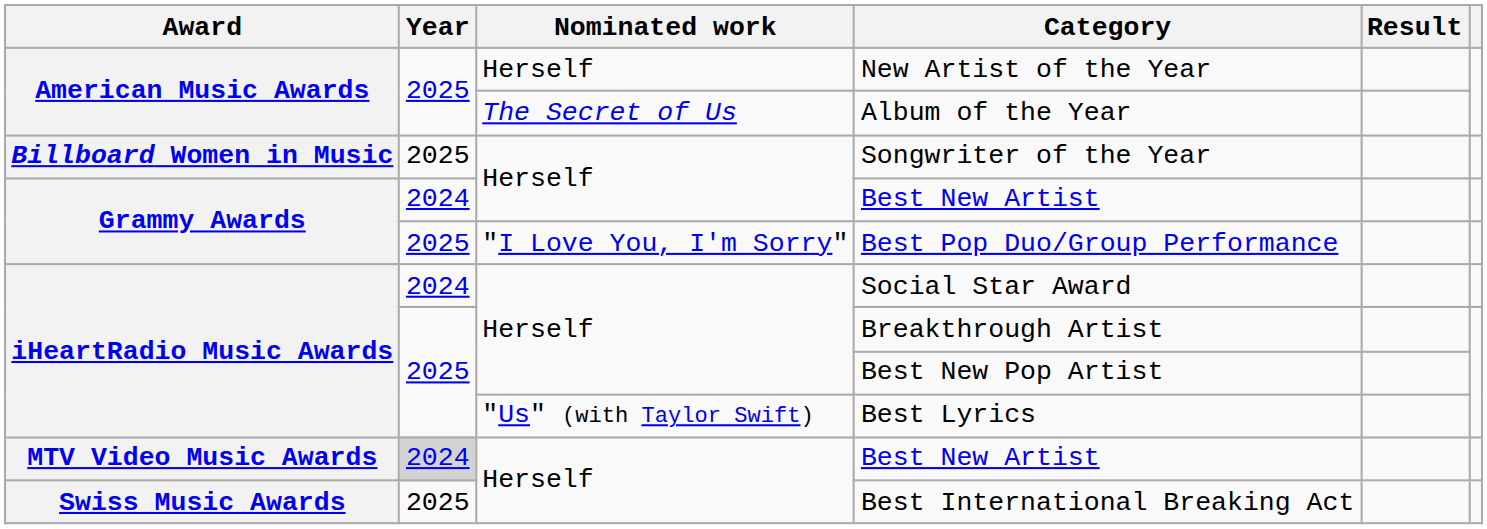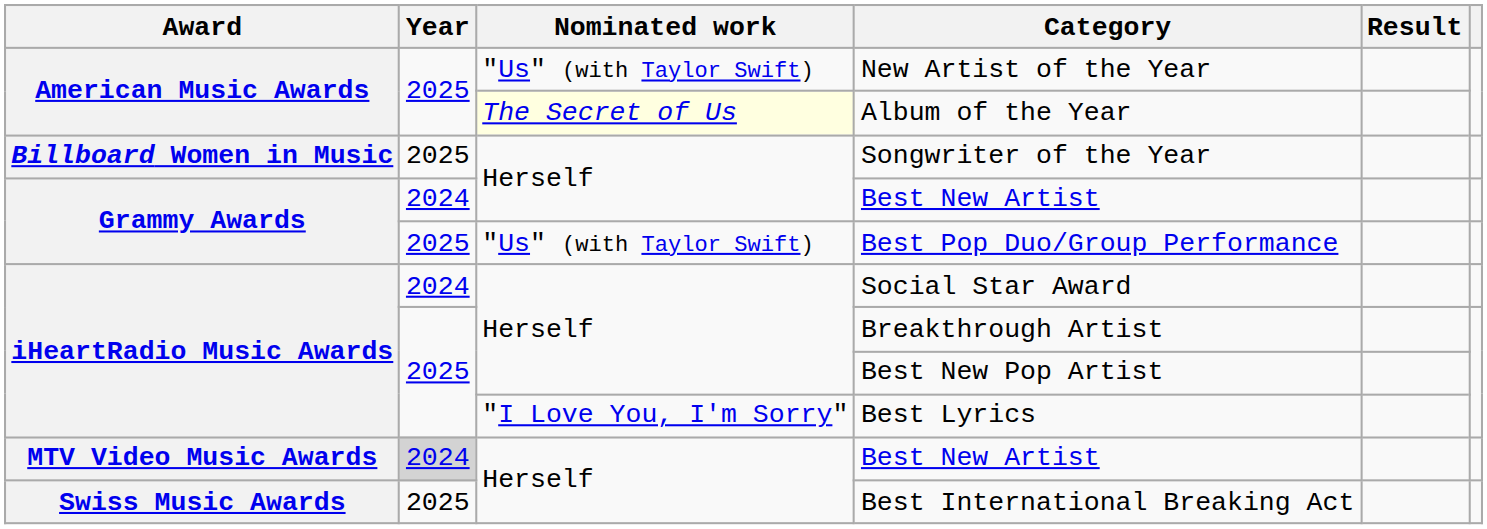 <table class="wikitable sortable plainrowheaders">
 <tr>
 <th scope="col">Award</th>
 <th scope="col">Year</th>
 <th scope="col">Nominated work</th>
 <th scope="col">Category</th>
 <th scope="col">Result</th>
 <th scope="col" class="unsortable"></th>
 </tr>
 <tr>
 <th rowspan="2" scope="row"><a href='#'>American Music Awards</a></th>
 <td rowspan="2"><a href='#'>2025</a></td>
-<td>Herself</td>
+<td>"<a href='#'>Us</a>" <small>(with <a href='#'>Taylor Swift</a>)</small></td>
 <td>New Artist of the Year</td>
 <td></td>
 <td rowspan="2" style="text-align:center;"></td>
 </tr>
 <tr>
-<td><a href='#'><em>The Secret of Us</em></a></td>
+<td style="background: lightyellow;"><a href='#'><em>The Secret of Us</em></a></td>
 <td>Album of the Year</td>
 <td></td>
 </tr>
 <tr>
 <th scope="row"><a href='#'><em>Billboard</em> Women in Music</a></th>
 <td>2025</td>
 <td rowspan="2">Herself</td>
 <td>Songwriter of the Year</td>
 <td></td>
 <td style="text-align:center"></td>
 </tr>
 <tr>
 <th scope="row" rowspan=2><a href='#'>Grammy Awards</a></th>
 <td><a href='#'>2024</a></td>
 <td><a href='#'>Best New Artist</a></td>
 <td></td>
 <td style="text-align:center;"></td>
 </tr>
 <tr>
 <td><a href='#'>2025</a></td>
-<td>"<a href='#'>I Love You, I'm Sorry</a>"</td>
+<td>"<a href='#'>Us</a>" <small>(with <a href='#'>Taylor Swift</a>)</small></td>
 <td><a href='#'>Best Pop Duo/Group Performance</a></td>
 <td></td>
 <td style="text-align:center;"></td>
 </tr>
 <tr>
 <th rowspan="4" scope="row"><a href='#'>iHeartRadio Music Awards</a></th>
 <td><a href='#'>2024</a></td>
 <td rowspan="3">Herself</td>
 <td>Social Star Award</td>
 <td></td>
 <td style="text-align:center;"></td>
 </tr>
 <tr>
 <td rowspan="3"><a href='#'>2025</a></td>
 <td>Breakthrough Artist</td>
 <td></td>
 <td rowspan="3" style="text-align:center;"></td>
 </tr>
 <tr>
 <td>Best New Pop Artist</td>
 <td></td>
 </tr>
 <tr>
-<td>"<a href='#'>Us</a>" <small>(with <a href='#'>Taylor Swift</a>)</small></td>
+<td>"<a href='#'>I Love You, I'm Sorry</a>"</td>
 <td>Best Lyrics</td>
 <td></td>
 </tr>
 <tr>
 <th scope="row"><a href='#'>MTV Video Music Awards</a></th>
 <td style="background: lightgrey;"><a href='#'>2024</a></td>
 <td rowspan="2">Herself</td>
 <td><a href='#'>Best New Artist</a></td>
 <td></td>
 <td style="text-align:center;"></td>
 </tr>
 <tr>
 <th scope="row"><a href='#'>Swiss Music Awards</a></th>
 <td>2025</td>
 <td>Best International Breaking Act</td>
 <td></td>
 <td style="text-align:center;"></td>
 </tr>
 </table>
